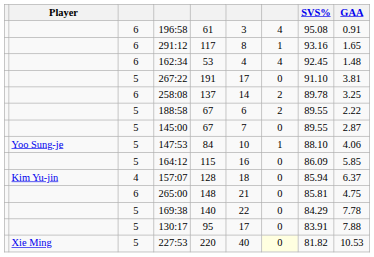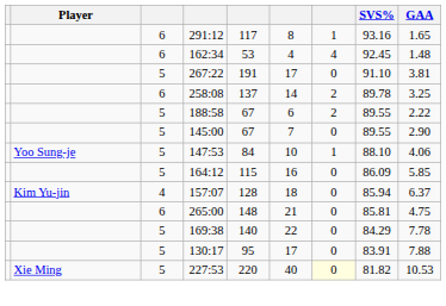 <table class="wikitable sortable" style="text-align: center">
 <tr>
 <th></th>
 <th style="width: 10em;">Player</th>
 <th style="width: 3em;"></th>
 <th style="width: 3em;"></th>
 <th style="width: 3em;"></th>
 <th style="width: 3em;"></th>
 <th style="width: 3em;"></th>
 <th style="width: 3em;"><a href='#'>SVS%</a></th>
 <th style="width: 3em;"><a href='#'>GAA</a></th>
-</tr>
-<tr>
-<td></td>
-<td align="left"></td>
-<td>6</td>
-<td align="right">196:58</td>
-<td>61</td>
-<td>3</td>
-<td>4</td>
-<td>95.08</td>
-<td>0.91</td>
 </tr>
 <tr>
 <td></td>
 <td align="left"></td>
 <td>6</td>
 <td align="right">291:12</td>
 <td>117</td>
 <td>8</td>
 <td>1</td>
 <td>93.16</td>
 <td>1.65</td>
 </tr>
 <tr>
 <td></td>
 <td align="left"></td>
 <td>6</td>
 <td align="right">162:34</td>
 <td>53</td>
 <td>4</td>
 <td>4</td>
 <td>92.45</td>
 <td>1.48</td>
 </tr>
 <tr>
 <td></td>
 <td align="left"></td>
 <td>5</td>
 <td align="right">267:22</td>
 <td>191</td>
 <td>17</td>
 <td>0</td>
 <td>91.10</td>
 <td>3.81</td>
 </tr>
 <tr>
 <td></td>
 <td align="left"></td>
 <td>6</td>
 <td align="right">258:08</td>
 <td>137</td>
 <td>14</td>
 <td>2</td>
 <td>89.78</td>
 <td>3.25</td>
 </tr>
 <tr>
 <td></td>
 <td align="left"></td>
 <td>5</td>
 <td align="right">188:58</td>
 <td>67</td>
 <td>6</td>
 <td>2</td>
 <td>89.55</td>
 <td>2.22</td>
 </tr>
 <tr>
 <td></td>
 <td align="left"></td>
 <td>5</td>
 <td align="right">145:00</td>
 <td>67</td>
 <td>7</td>
 <td>0</td>
 <td>89.55</td>
-<td>2.87</td>
+<td>2.90</td>
 </tr>
 <tr>
 <td></td>
 <td align="left"><a href='#'>Yoo Sung-je</a></td>
 <td>5</td>
 <td align="right">147:53</td>
 <td>84</td>
 <td>10</td>
 <td>1</td>
 <td>88.10</td>
 <td>4.06</td>
 </tr>
 <tr>
 <td></td>
 <td align="left"></td>
 <td>5</td>
 <td align="right">164:12</td>
 <td>115</td>
 <td>16</td>
 <td>0</td>
 <td>86.09</td>
 <td>5.85</td>
 </tr>
 <tr>
 <td></td>
 <td align="left"><a href='#'>Kim Yu-jin</a></td>
 <td>4</td>
 <td align="right">157:07</td>
 <td>128</td>
 <td>18</td>
 <td>0</td>
 <td>85.94</td>
 <td>6.37</td>
 </tr>
 <tr>
 <td></td>
 <td align="left"></td>
 <td>6</td>
 <td align="right">265:00</td>
 <td>148</td>
 <td>21</td>
 <td>0</td>
 <td>85.81</td>
 <td>4.75</td>
 </tr>
 <tr>
 <td></td>
 <td align="left"></td>
 <td>5</td>
 <td align="right">169:38</td>
 <td>140</td>
 <td>22</td>
 <td>0</td>
 <td>84.29</td>
 <td>7.78</td>
 </tr>
 <tr>
 <td></td>
 <td align="left"></td>
 <td>5</td>
 <td align="right">130:17</td>
 <td>95</td>
 <td>17</td>
 <td>0</td>
 <td>83.91</td>
 <td>7.88</td>
 </tr>
 <tr>
 <td></td>
 <td align="left"><a href='#'>Xie Ming</a></td>
 <td>5</td>
 <td align="right">227:53</td>
 <td>220</td>
 <td>40</td>
 <td style="background: lightyellow;">0</td>
 <td>81.82</td>
 <td>10.53</td>
 </tr>
 </table>
